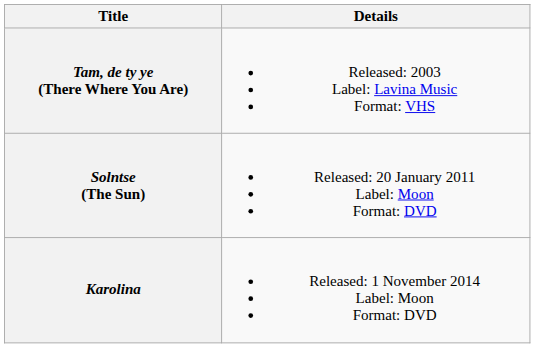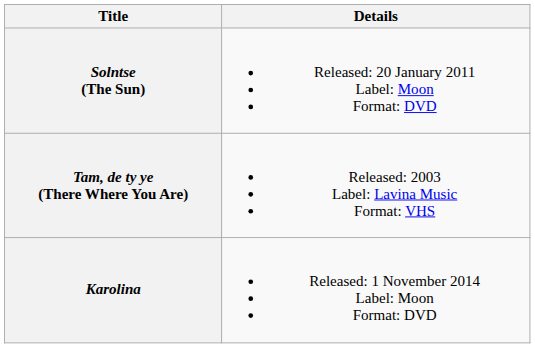 <table class="wikitable plainrowheaders" style="text-align:center;">
 <tr>
 <th scope="col" style="width:14em;">Title</th>
 <th scope="col" style="width:20em;">Details</th>
 </tr>
 <tr>
+<th scope="row"><em>Solntse</em><br>(The Sun)</th>
+<td><br><ul><li>Released: 20 January 2011</li><li>Label: <a href='#'>Moon</a></li><li>Format: <a href='#'>DVD</a></li></ul></td>
+</tr>
+<tr>
 <th scope="row"><em>Tam, de ty ye</em><br>(There Where You Are)</th>
 <td><br><ul><li>Released: 2003</li><li>Label: <a href='#'>Lavina Music</a></li><li>Format: <a href='#'>VHS</a></li></ul></td>
-</tr>
-<tr>
-<th scope="row"><em>Solntse</em><br>(The Sun)</th>
-<td><br><ul><li>Released: 20 January 2011</li><li>Label: <a href='#'>Moon</a></li><li>Format: <a href='#'>DVD</a></li></ul></td>
 </tr>
 <tr>
 <th scope="row"><em>Karolina</em></th>
 <td><br><ul><li>Released: 1 November 2014</li><li>Label: Moon</li><li>Format: DVD</li></ul></td>
 </tr>
 </table>
